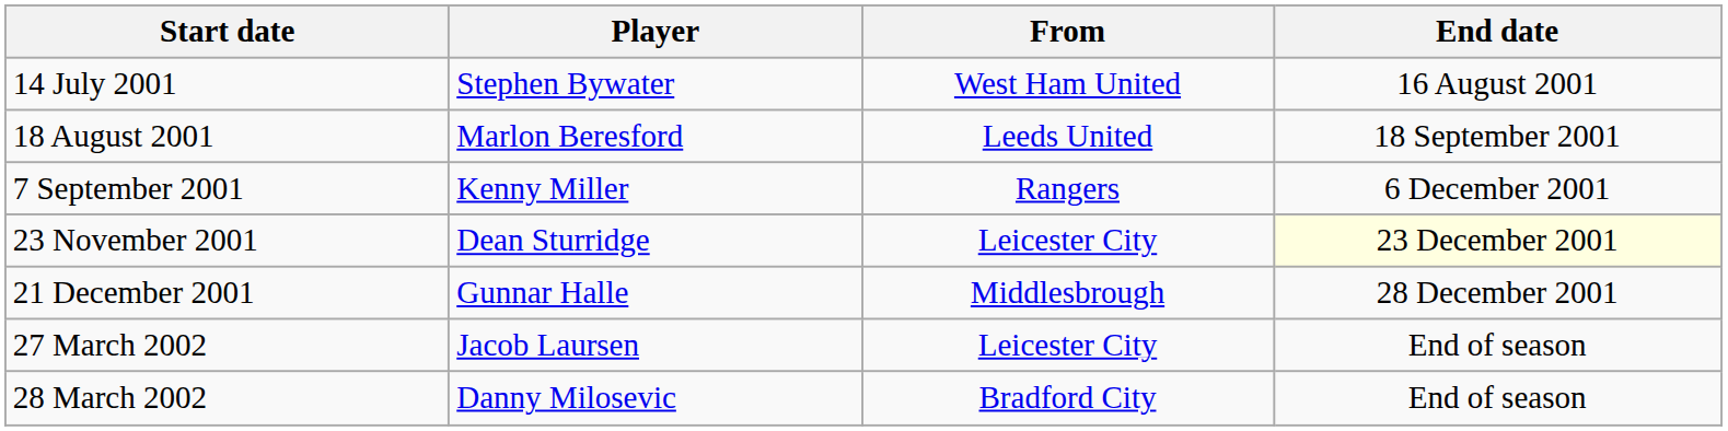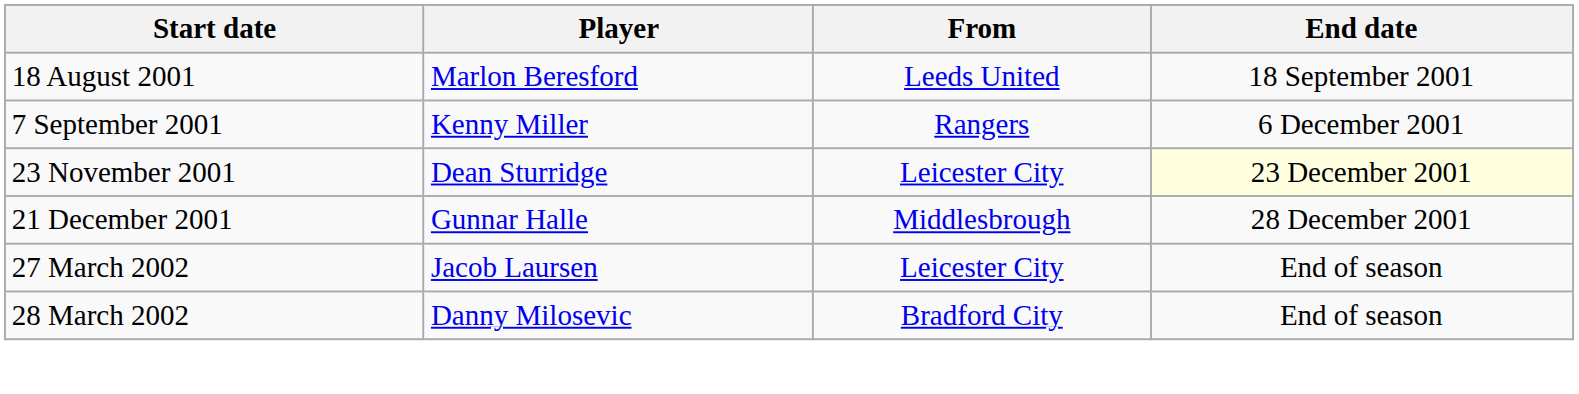 <table class="wikitable" style="text-align:center; font-size:95%;width:65%; text-align:left">
 <tr>
 <th><strong>Start date</strong></th>
 <th><strong>Player</strong></th>
 <th><strong>From</strong></th>
 <th><strong>End date</strong></th>
-</tr>
-<tr>
-<td>14 July 2001</td>
-<td> <a href='#'>Stephen Bywater</a></td>
-<td style="text-align:center;"><a href='#'>West Ham United</a></td>
-<td style="text-align:center;">16 August 2001</td>
 </tr>
 <tr>
 <td>18 August 2001</td>
 <td> <a href='#'>Marlon Beresford</a></td>
 <td style="text-align:center;"><a href='#'>Leeds United</a></td>
 <td style="text-align:center;">18 September 2001</td>
 </tr>
 <tr>
 <td>7 September 2001</td>
 <td> <a href='#'>Kenny Miller</a></td>
 <td style="text-align:center;"><a href='#'>Rangers</a></td>
 <td style="text-align:center;">6 December 2001</td>
 </tr>
 <tr>
 <td>23 November 2001</td>
 <td> <a href='#'>Dean Sturridge</a></td>
 <td style="text-align:center;"><a href='#'>Leicester City</a></td>
 <td style="background: lightyellow; text-align:center;">23 December 2001</td>
 </tr>
 <tr>
 <td>21 December 2001</td>
 <td> <a href='#'>Gunnar Halle</a></td>
 <td style="text-align:center;"><a href='#'>Middlesbrough</a></td>
 <td style="text-align:center;">28 December 2001</td>
 </tr>
 <tr>
 <td>27 March 2002</td>
 <td> <a href='#'>Jacob Laursen</a></td>
 <td style="text-align:center;"><a href='#'>Leicester City</a></td>
 <td style="text-align:center;">End of season</td>
 </tr>
 <tr>
 <td>28 March 2002</td>
 <td> <a href='#'>Danny Milosevic</a></td>
 <td style="text-align:center;"><a href='#'>Bradford City</a></td>
 <td style="text-align:center;">End of season</td>
 </tr>
 </table>
